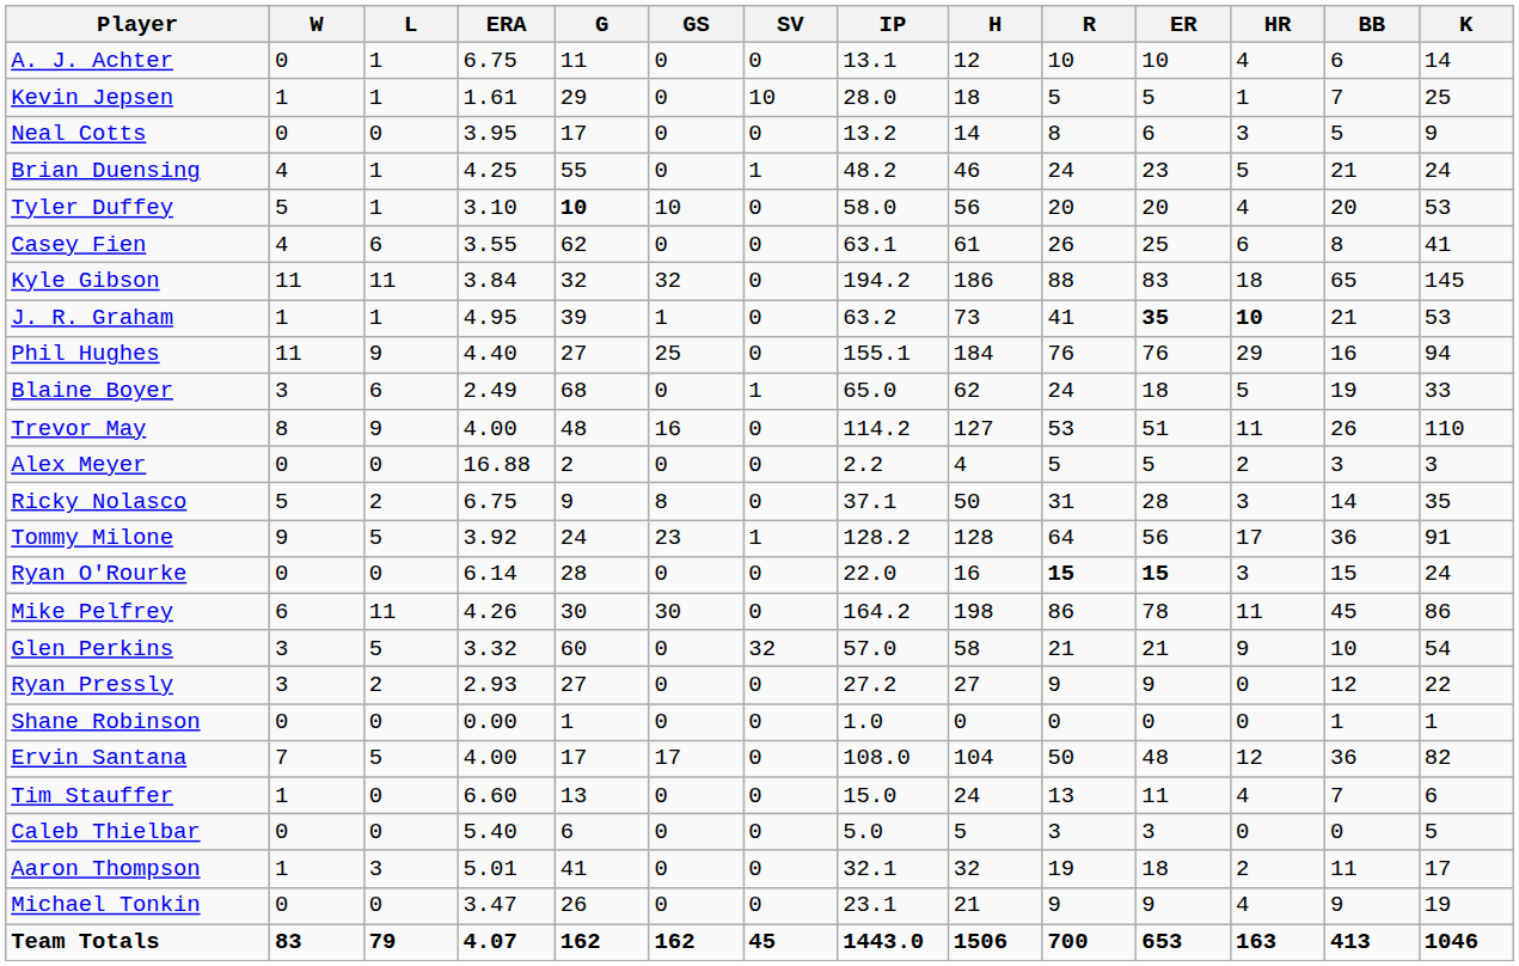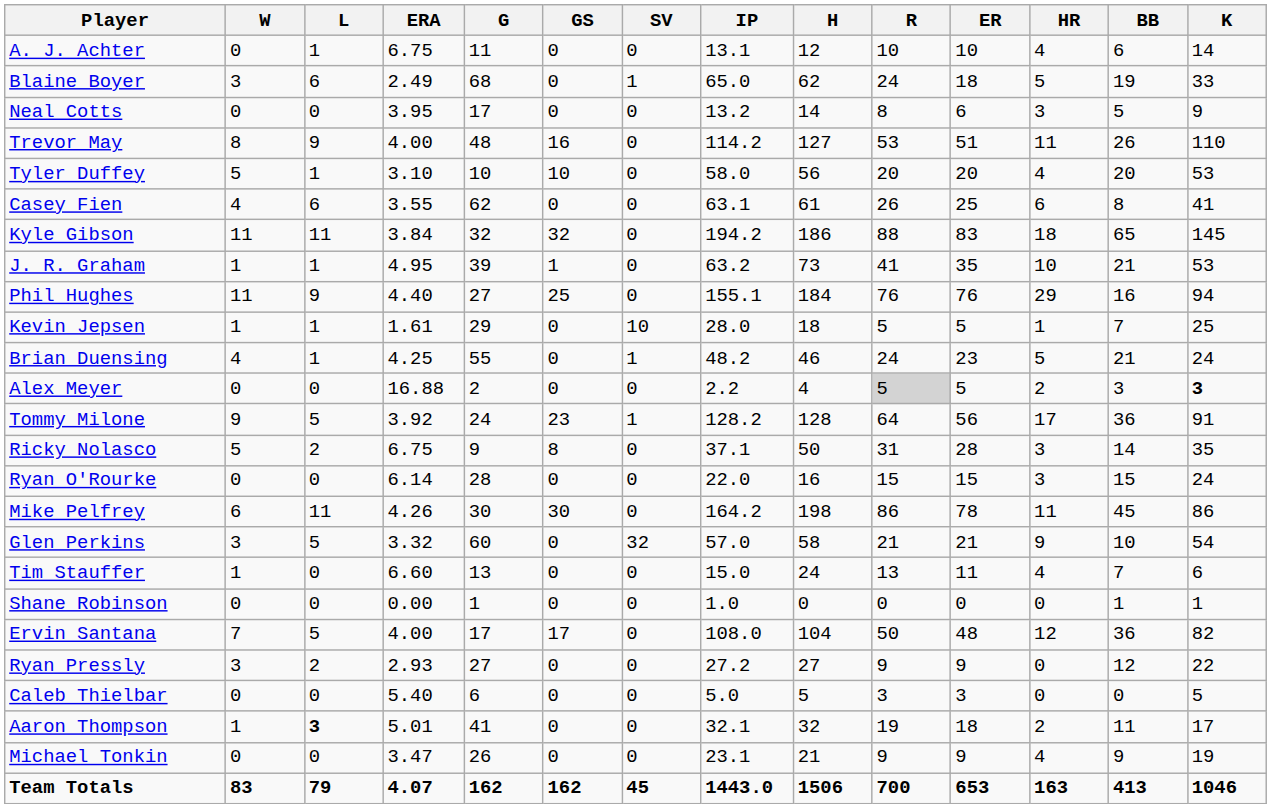 <table class="wikitable sortable">
 <tr>
 <th bgcolor="#DDDDFF" width="14%">Player</th>
 <th bgcolor="#DDDDFF" width="5%">W</th>
 <th bgcolor="#DDDDFF" width="5%">L</th>
 <th bgcolor="#DDDDFF" width="5%">ERA</th>
 <th bgcolor="#DDDDFF" width="5%">G</th>
 <th bgcolor="#DDDDFF" width="5%">GS</th>
 <th bgcolor="#DDDDFF" width="5%">SV</th>
 <th bgcolor="#DDDDFF" width="5%">IP</th>
 <th bgcolor="#DDDDFF" width="5%">H</th>
 <th bgcolor="#DDDDFF" width="5%">R</th>
 <th bgcolor="#DDDDFF" width="5%">ER</th>
 <th bgcolor="#DDDDFF" width="5%">HR</th>
 <th bgcolor="#DDDDFF" width="5%">BB</th>
 <th bgcolor="#DDDDFF" width="5%">K</th>
 </tr>
 <tr>
 <td><a href='#'>A. J. Achter</a></td>
 <td>0</td>
 <td>1</td>
 <td>6.75</td>
 <td>11</td>
 <td>0</td>
 <td>0</td>
 <td>13.1</td>
 <td>12</td>
 <td>10</td>
 <td>10</td>
 <td>4</td>
 <td>6</td>
 <td>14</td>
 </tr>
 <tr>
-<td><a href='#'>Kevin Jepsen</a></td>
+<td><a href='#'>Blaine Boyer</a></td>
+<td>3</td>
+<td>6</td>
+<td>2.49</td>
+<td>68</td>
+<td>0</td>
 <td>1</td>
-<td>1</td>
-<td>1.61</td>
-<td>29</td>
-<td>0</td>
-<td>10</td>
-<td>28.0</td>
+<td>65.0</td>
+<td>62</td>
+<td>24</td>
 <td>18</td>
 <td>5</td>
-<td>5</td>
-<td>1</td>
-<td>7</td>
-<td>25</td>
+<td>19</td>
+<td>33</td>
 </tr>
 <tr>
 <td><a href='#'>Neal Cotts</a></td>
 <td>0</td>
 <td>0</td>
 <td>3.95</td>
 <td>17</td>
 <td>0</td>
 <td>0</td>
 <td>13.2</td>
 <td>14</td>
 <td>8</td>
 <td>6</td>
 <td>3</td>
 <td>5</td>
 <td>9</td>
 </tr>
 <tr>
-<td><a href='#'>Brian Duensing</a></td>
-<td>4</td>
-<td>1</td>
-<td>4.25</td>
-<td>55</td>
+<td><a href='#'>Trevor May</a></td>
+<td>8</td>
+<td>9</td>
+<td>4.00</td>
+<td>48</td>
+<td>16</td>
 <td>0</td>
-<td>1</td>
-<td>48.2</td>
-<td>46</td>
-<td>24</td>
-<td>23</td>
-<td>5</td>
-<td>21</td>
-<td>24</td>
+<td>114.2</td>
+<td>127</td>
+<td>53</td>
+<td>51</td>
+<td>11</td>
+<td>26</td>
+<td>110</td>
 </tr>
 <tr>
 <td><a href='#'>Tyler Duffey</a></td>
 <td>5</td>
 <td>1</td>
 <td>3.10</td>
-<td><strong>10</strong></td>
+<td>10</td>
 <td>10</td>
 <td>0</td>
 <td>58.0</td>
 <td>56</td>
 <td>20</td>
 <td>20</td>
 <td>4</td>
 <td>20</td>
 <td>53</td>
 </tr>
 <tr>
 <td><a href='#'>Casey Fien</a></td>
 <td>4</td>
 <td>6</td>
 <td>3.55</td>
 <td>62</td>
 <td>0</td>
 <td>0</td>
 <td>63.1</td>
 <td>61</td>
 <td>26</td>
 <td>25</td>
 <td>6</td>
 <td>8</td>
 <td>41</td>
 </tr>
 <tr>
 <td><a href='#'>Kyle Gibson</a></td>
 <td>11</td>
 <td>11</td>
 <td>3.84</td>
 <td>32</td>
 <td>32</td>
 <td>0</td>
 <td>194.2</td>
 <td>186</td>
 <td>88</td>
 <td>83</td>
 <td>18</td>
 <td>65</td>
 <td>145</td>
 </tr>
 <tr>
 <td><a href='#'>J. R. Graham</a></td>
 <td>1</td>
 <td>1</td>
 <td>4.95</td>
 <td>39</td>
 <td>1</td>
 <td>0</td>
 <td>63.2</td>
 <td>73</td>
 <td>41</td>
-<td><strong>35</strong></td>
-<td><strong>10</strong></td>
+<td>35</td>
+<td>10</td>
 <td>21</td>
 <td>53</td>
 </tr>
 <tr>
 <td><a href='#'>Phil Hughes</a></td>
 <td>11</td>
 <td>9</td>
 <td>4.40</td>
 <td>27</td>
 <td>25</td>
 <td>0</td>
 <td>155.1</td>
 <td>184</td>
 <td>76</td>
 <td>76</td>
 <td>29</td>
 <td>16</td>
 <td>94</td>
 </tr>
 <tr>
-<td><a href='#'>Blaine Boyer</a></td>
-<td>3</td>
-<td>6</td>
-<td>2.49</td>
-<td>68</td>
+<td><a href='#'>Kevin Jepsen</a></td>
+<td>1</td>
+<td>1</td>
+<td>1.61</td>
+<td>29</td>
+<td>0</td>
+<td>10</td>
+<td>28.0</td>
+<td>18</td>
+<td>5</td>
+<td>5</td>
+<td>1</td>
+<td>7</td>
+<td>25</td>
+</tr>
+<tr>
+<td><a href='#'>Brian Duensing</a></td>
+<td>4</td>
+<td>1</td>
+<td>4.25</td>
+<td>55</td>
 <td>0</td>
 <td>1</td>
-<td>65.0</td>
-<td>62</td>
+<td>48.2</td>
+<td>46</td>
 <td>24</td>
-<td>18</td>
+<td>23</td>
 <td>5</td>
-<td>19</td>
-<td>33</td>
-</tr>
-<tr>
-<td><a href='#'>Trevor May</a></td>
-<td>8</td>
-<td>9</td>
-<td>4.00</td>
-<td>48</td>
-<td>16</td>
-<td>0</td>
-<td>114.2</td>
-<td>127</td>
-<td>53</td>
-<td>51</td>
-<td>11</td>
-<td>26</td>
-<td>110</td>
+<td>21</td>
+<td>24</td>
 </tr>
 <tr>
 <td><a href='#'>Alex Meyer</a></td>
 <td>0</td>
 <td>0</td>
 <td>16.88</td>
 <td>2</td>
 <td>0</td>
 <td>0</td>
 <td>2.2</td>
 <td>4</td>
-<td>5</td>
+<td style="background: lightgrey;">5</td>
 <td>5</td>
 <td>2</td>
 <td>3</td>
-<td>3</td>
+<td><strong>3</strong></td>
+</tr>
+<tr>
+<td><a href='#'>Tommy Milone</a></td>
+<td>9</td>
+<td>5</td>
+<td>3.92</td>
+<td>24</td>
+<td>23</td>
+<td>1</td>
+<td>128.2</td>
+<td>128</td>
+<td>64</td>
+<td>56</td>
+<td>17</td>
+<td>36</td>
+<td>91</td>
 </tr>
 <tr>
 <td><a href='#'>Ricky Nolasco</a></td>
 <td>5</td>
 <td>2</td>
 <td>6.75</td>
 <td>9</td>
 <td>8</td>
 <td>0</td>
 <td>37.1</td>
 <td>50</td>
 <td>31</td>
 <td>28</td>
 <td>3</td>
 <td>14</td>
 <td>35</td>
 </tr>
 <tr>
-<td><a href='#'>Tommy Milone</a></td>
-<td>9</td>
-<td>5</td>
-<td>3.92</td>
-<td>24</td>
-<td>23</td>
-<td>1</td>
-<td>128.2</td>
-<td>128</td>
-<td>64</td>
-<td>56</td>
-<td>17</td>
-<td>36</td>
-<td>91</td>
-</tr>
-<tr>
 <td><a href='#'>Ryan O'Rourke</a></td>
 <td>0</td>
 <td>0</td>
 <td>6.14</td>
 <td>28</td>
 <td>0</td>
 <td>0</td>
 <td>22.0</td>
 <td>16</td>
-<td><strong>15</strong></td>
-<td><strong>15</strong></td>
+<td>15</td>
+<td>15</td>
 <td>3</td>
 <td>15</td>
 <td>24</td>
 </tr>
 <tr>
 <td><a href='#'>Mike Pelfrey</a></td>
 <td>6</td>
 <td>11</td>
 <td>4.26</td>
 <td>30</td>
 <td>30</td>
 <td>0</td>
 <td>164.2</td>
 <td>198</td>
 <td>86</td>
 <td>78</td>
 <td>11</td>
 <td>45</td>
 <td>86</td>
 </tr>
 <tr>
 <td><a href='#'>Glen Perkins</a></td>
 <td>3</td>
 <td>5</td>
 <td>3.32</td>
 <td>60</td>
 <td>0</td>
 <td>32</td>
 <td>57.0</td>
 <td>58</td>
 <td>21</td>
 <td>21</td>
 <td>9</td>
 <td>10</td>
 <td>54</td>
 </tr>
 <tr>
-<td><a href='#'>Ryan Pressly</a></td>
-<td>3</td>
-<td>2</td>
-<td>2.93</td>
-<td>27</td>
+<td><a href='#'>Tim Stauffer</a></td>
+<td>1</td>
+<td>0</td>
+<td>6.60</td>
+<td>13</td>
 <td>0</td>
 <td>0</td>
-<td>27.2</td>
-<td>27</td>
-<td>9</td>
-<td>9</td>
-<td>0</td>
-<td>12</td>
-<td>22</td>
+<td>15.0</td>
+<td>24</td>
+<td>13</td>
+<td>11</td>
+<td>4</td>
+<td>7</td>
+<td>6</td>
 </tr>
 <tr>
 <td><a href='#'>Shane Robinson</a></td>
 <td>0</td>
 <td>0</td>
 <td>0.00</td>
 <td>1</td>
 <td>0</td>
 <td>0</td>
 <td>1.0</td>
 <td>0</td>
 <td>0</td>
 <td>0</td>
 <td>0</td>
 <td>1</td>
 <td>1</td>
 </tr>
 <tr>
 <td><a href='#'>Ervin Santana</a></td>
 <td>7</td>
 <td>5</td>
 <td>4.00</td>
 <td>17</td>
 <td>17</td>
 <td>0</td>
 <td>108.0</td>
 <td>104</td>
 <td>50</td>
 <td>48</td>
 <td>12</td>
 <td>36</td>
 <td>82</td>
 </tr>
 <tr>
-<td><a href='#'>Tim Stauffer</a></td>
-<td>1</td>
-<td>0</td>
-<td>6.60</td>
-<td>13</td>
+<td><a href='#'>Ryan Pressly</a></td>
+<td>3</td>
+<td>2</td>
+<td>2.93</td>
+<td>27</td>
 <td>0</td>
 <td>0</td>
-<td>15.0</td>
-<td>24</td>
-<td>13</td>
-<td>11</td>
-<td>4</td>
-<td>7</td>
-<td>6</td>
+<td>27.2</td>
+<td>27</td>
+<td>9</td>
+<td>9</td>
+<td>0</td>
+<td>12</td>
+<td>22</td>
 </tr>
 <tr>
 <td><a href='#'>Caleb Thielbar</a></td>
 <td>0</td>
 <td>0</td>
 <td>5.40</td>
 <td>6</td>
 <td>0</td>
 <td>0</td>
 <td>5.0</td>
 <td>5</td>
 <td>3</td>
 <td>3</td>
 <td>0</td>
 <td>0</td>
 <td>5</td>
 </tr>
 <tr>
 <td><a href='#'>Aaron Thompson</a></td>
 <td>1</td>
-<td>3</td>
+<td><strong>3</strong></td>
 <td>5.01</td>
 <td>41</td>
 <td>0</td>
 <td>0</td>
 <td>32.1</td>
 <td>32</td>
 <td>19</td>
 <td>18</td>
 <td>2</td>
 <td>11</td>
 <td>17</td>
 </tr>
 <tr>
 <td><a href='#'>Michael Tonkin</a></td>
 <td>0</td>
 <td>0</td>
 <td>3.47</td>
 <td>26</td>
 <td>0</td>
 <td>0</td>
 <td>23.1</td>
 <td>21</td>
 <td>9</td>
 <td>9</td>
 <td>4</td>
 <td>9</td>
 <td>19</td>
 </tr>
 <tr>
 <td><strong>Team Totals</strong></td>
 <td><strong>83</strong></td>
 <td><strong>79</strong></td>
 <td><strong>4.07</strong></td>
 <td><strong>162</strong></td>
 <td><strong>162</strong></td>
 <td><strong>45</strong></td>
 <td><strong>1443.0</strong></td>
 <td><strong>1506</strong></td>
 <td><strong>700</strong></td>
 <td><strong>653</strong></td>
 <td><strong>163</strong></td>
 <td><strong>413</strong></td>
 <td><strong>1046</strong></td>
 </tr>
 </table>
